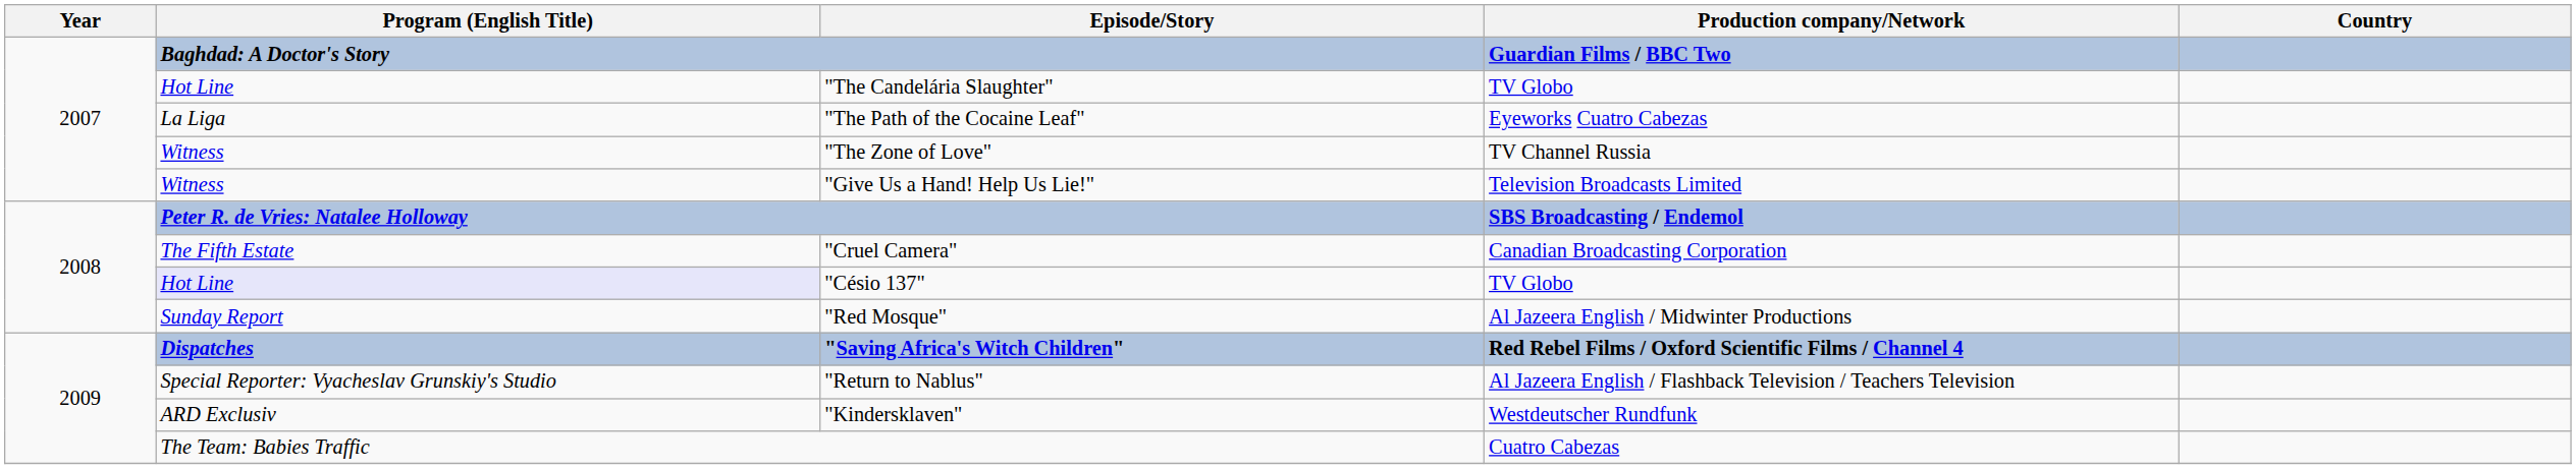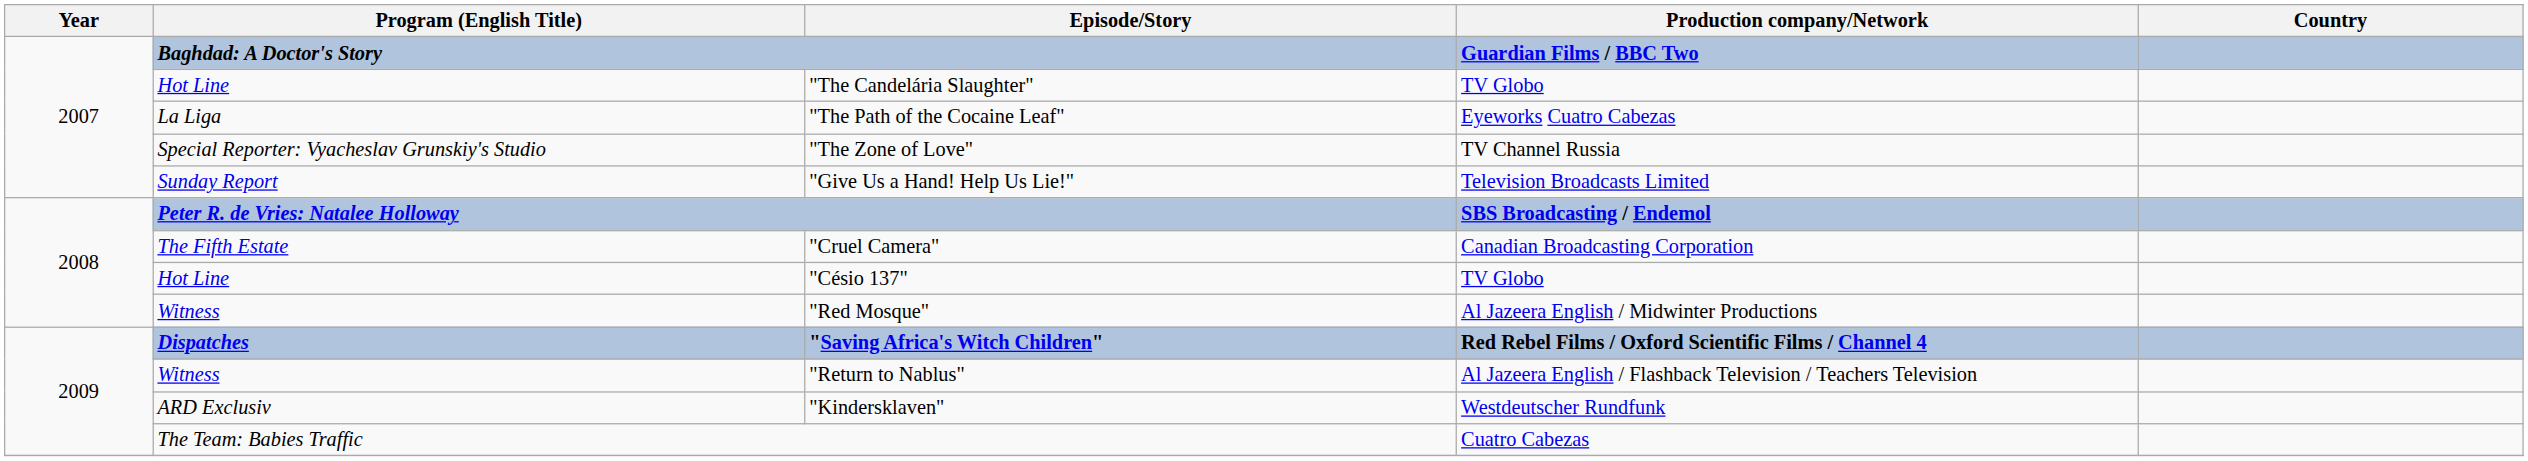 <table class="wikitable" width="100%" border="1" cellpadding="5" cellspacing="0">
 <tr>
 <th width=5%>Year</th>
 <th width=22%>Program (English Title)</th>
 <th width=22%>Episode/Story</th>
 <th width=23%><strong>Production company/Network</strong></th>
 <th width=13%><strong>Country</strong></th>
 </tr>
 <tr>
 <td rowspan="5" style="text-align:center;">2007<br></td>
 <td colspan="2" style="background:#B0C4DE;"><strong><em>Baghdad: A Doctor's Story</em></strong></td>
 <td style="background:#B0C4DE;"><strong><a href='#'>Guardian Films</a> / <a href='#'>BBC Two</a></strong></td>
 <td style="background:#B0C4DE;"><strong></strong></td>
 </tr>
 <tr>
 <td><em><a href='#'>Hot Line</a></em></td>
 <td>"The Candelária Slaughter"</td>
 <td><a href='#'>TV Globo</a></td>
 <td></td>
 </tr>
 <tr>
 <td><em>La Liga</em></td>
 <td>"The Path of the Cocaine Leaf"</td>
 <td><a href='#'>Eyeworks</a> <a href='#'>Cuatro Cabezas</a></td>
 <td></td>
 </tr>
 <tr>
-<td><em><a href='#'>Witness</a></em></td>
+<td><em>Special Reporter: Vyacheslav Grunskiy's Studio</em></td>
 <td>"The Zone of Love"</td>
 <td>TV Channel Russia</td>
 <td></td>
 </tr>
 <tr>
-<td><em><a href='#'>Witness</a></em></td>
+<td><em><a href='#'>Sunday Report</a></em></td>
 <td>"Give Us a Hand! Help Us Lie!"</td>
 <td><a href='#'>Television Broadcasts Limited</a></td>
 <td></td>
 </tr>
 <tr>
 <td rowspan="4" style="text-align:center;">2008<br></td>
 <td colspan="2" style="background:#B0C4DE;"><strong><em><a href='#'>Peter R. de Vries: Natalee Holloway</a></em></strong></td>
 <td style="background:#B0C4DE;"><strong><a href='#'>SBS Broadcasting</a> / <a href='#'>Endemol</a></strong></td>
 <td style="background:#B0C4DE;"><strong></strong></td>
 </tr>
 <tr>
 <td><em><a href='#'>The Fifth Estate</a></em></td>
 <td>"Cruel Camera"</td>
 <td><a href='#'>Canadian Broadcasting Corporation</a></td>
 <td></td>
 </tr>
 <tr>
-<td style="background: lavender;"><em><a href='#'>Hot Line</a></em></td>
+<td><em><a href='#'>Hot Line</a></em></td>
 <td>"Césio 137"</td>
 <td><a href='#'>TV Globo</a></td>
 <td></td>
 </tr>
 <tr>
-<td><em><a href='#'>Sunday Report</a></em></td>
+<td><em><a href='#'>Witness</a></em></td>
 <td>"Red Mosque"</td>
 <td><a href='#'>Al Jazeera English</a> / Midwinter Productions</td>
 <td></td>
 </tr>
 <tr>
 <td rowspan="4" style="text-align:center;">2009<br></td>
 <td style="background:#B0C4DE;"><strong><em><a href='#'>Dispatches</a></em></strong></td>
 <td style="background:#B0C4DE;"><strong>"<a href='#'>Saving Africa's Witch Children</a>"</strong></td>
 <td style="background:#B0C4DE;"><strong>Red Rebel Films / Oxford Scientific Films / <a href='#'>Channel 4</a></strong></td>
 <td style="background:#B0C4DE;"><strong></strong></td>
 </tr>
 <tr>
-<td><em>Special Reporter: Vyacheslav Grunskiy's Studio</em></td>
+<td><em><a href='#'>Witness</a></em></td>
 <td>"Return to Nablus"</td>
 <td><a href='#'>Al Jazeera English</a> / Flashback Television / Teachers Television</td>
 <td></td>
 </tr>
 <tr>
 <td><em>ARD Exclusiv</em></td>
 <td>"Kindersklaven"</td>
 <td><a href='#'>Westdeutscher Rundfunk</a></td>
 <td></td>
 </tr>
 <tr>
 <td colspan="2"><em>The Team: Babies Traffic</em></td>
 <td><a href='#'>Cuatro Cabezas</a></td>
 <td></td>
 </tr>
 <tr>
 </tr>
 </table>
